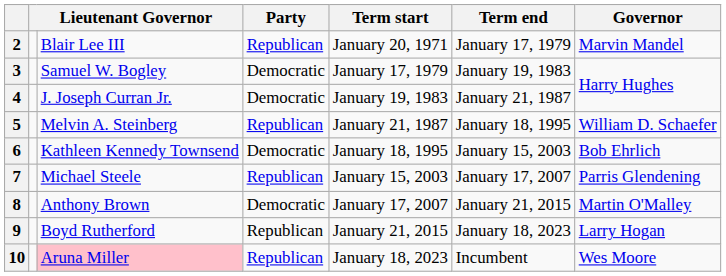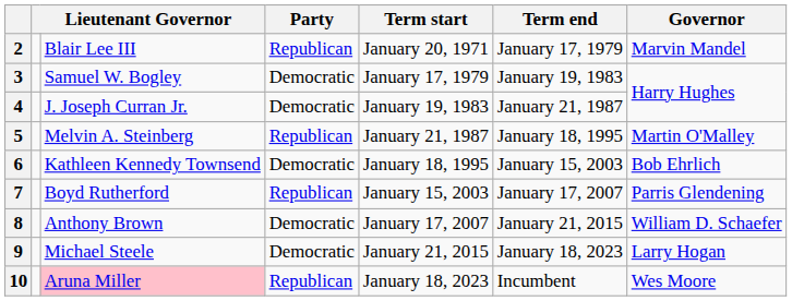 <table class="wikitable">
 <tr>
 <th></th>
 <th colspan=2>Lieutenant Governor</th>
 <th>Party</th>
 <th>Term start</th>
 <th>Term end</th>
 <th>Governor</th>
 </tr>
 <tr>
 <th>2</th>
 <td></td>
 <td><a href='#'>Blair Lee III</a></td>
 <td><a href='#'>Republican</a></td>
 <td>January 20, 1971</td>
 <td>January 17, 1979</td>
 <td><a href='#'>Marvin Mandel</a></td>
 </tr>
 <tr>
 <th>3</th>
 <td></td>
 <td><a href='#'>Samuel W. Bogley</a></td>
 <td>Democratic</td>
 <td>January 17, 1979</td>
 <td>January 19, 1983</td>
 <td rowspan=2><a href='#'>Harry Hughes</a></td>
 </tr>
 <tr>
 <th>4</th>
 <td></td>
 <td><a href='#'>J. Joseph Curran Jr.</a></td>
 <td>Democratic</td>
 <td>January 19, 1983</td>
 <td>January 21, 1987</td>
 </tr>
 <tr>
 <th>5</th>
 <td></td>
 <td><a href='#'>Melvin A. Steinberg</a></td>
 <td><a href='#'>Republican</a></td>
 <td>January 21, 1987</td>
 <td>January 18, 1995</td>
-<td><a href='#'>William D. Schaefer</a></td>
+<td><a href='#'>Martin O'Malley</a></td>
 </tr>
 <tr>
 <th>6</th>
 <td></td>
 <td><a href='#'>Kathleen Kennedy Townsend</a></td>
 <td>Democratic</td>
 <td>January 18, 1995</td>
 <td>January 15, 2003</td>
 <td><a href='#'>Bob Ehrlich</a></td>
 </tr>
 <tr>
 <th>7</th>
 <td></td>
-<td><a href='#'>Michael Steele</a></td>
+<td><a href='#'>Boyd Rutherford</a></td>
 <td><a href='#'>Republican</a></td>
 <td>January 15, 2003</td>
 <td>January 17, 2007</td>
 <td><a href='#'>Parris Glendening</a></td>
 </tr>
 <tr>
 <th>8</th>
 <td></td>
 <td><a href='#'>Anthony Brown</a></td>
 <td>Democratic</td>
 <td>January 17, 2007</td>
 <td>January 21, 2015</td>
-<td><a href='#'>Martin O'Malley</a></td>
+<td><a href='#'>William D. Schaefer</a></td>
 </tr>
 <tr>
 <th>9</th>
 <td></td>
-<td><a href='#'>Boyd Rutherford</a></td>
-<td>Republican</td>
+<td><a href='#'>Michael Steele</a></td>
+<td>Democratic</td>
 <td>January 21, 2015</td>
 <td>January 18, 2023</td>
 <td><a href='#'>Larry Hogan</a></td>
 </tr>
 <tr>
 <th>10</th>
 <td></td>
 <td style="background: pink;"><a href='#'>Aruna Miller</a></td>
 <td><a href='#'>Republican</a></td>
 <td>January 18, 2023</td>
 <td>Incumbent</td>
 <td><a href='#'>Wes Moore</a></td>
 </tr>
 </table>
